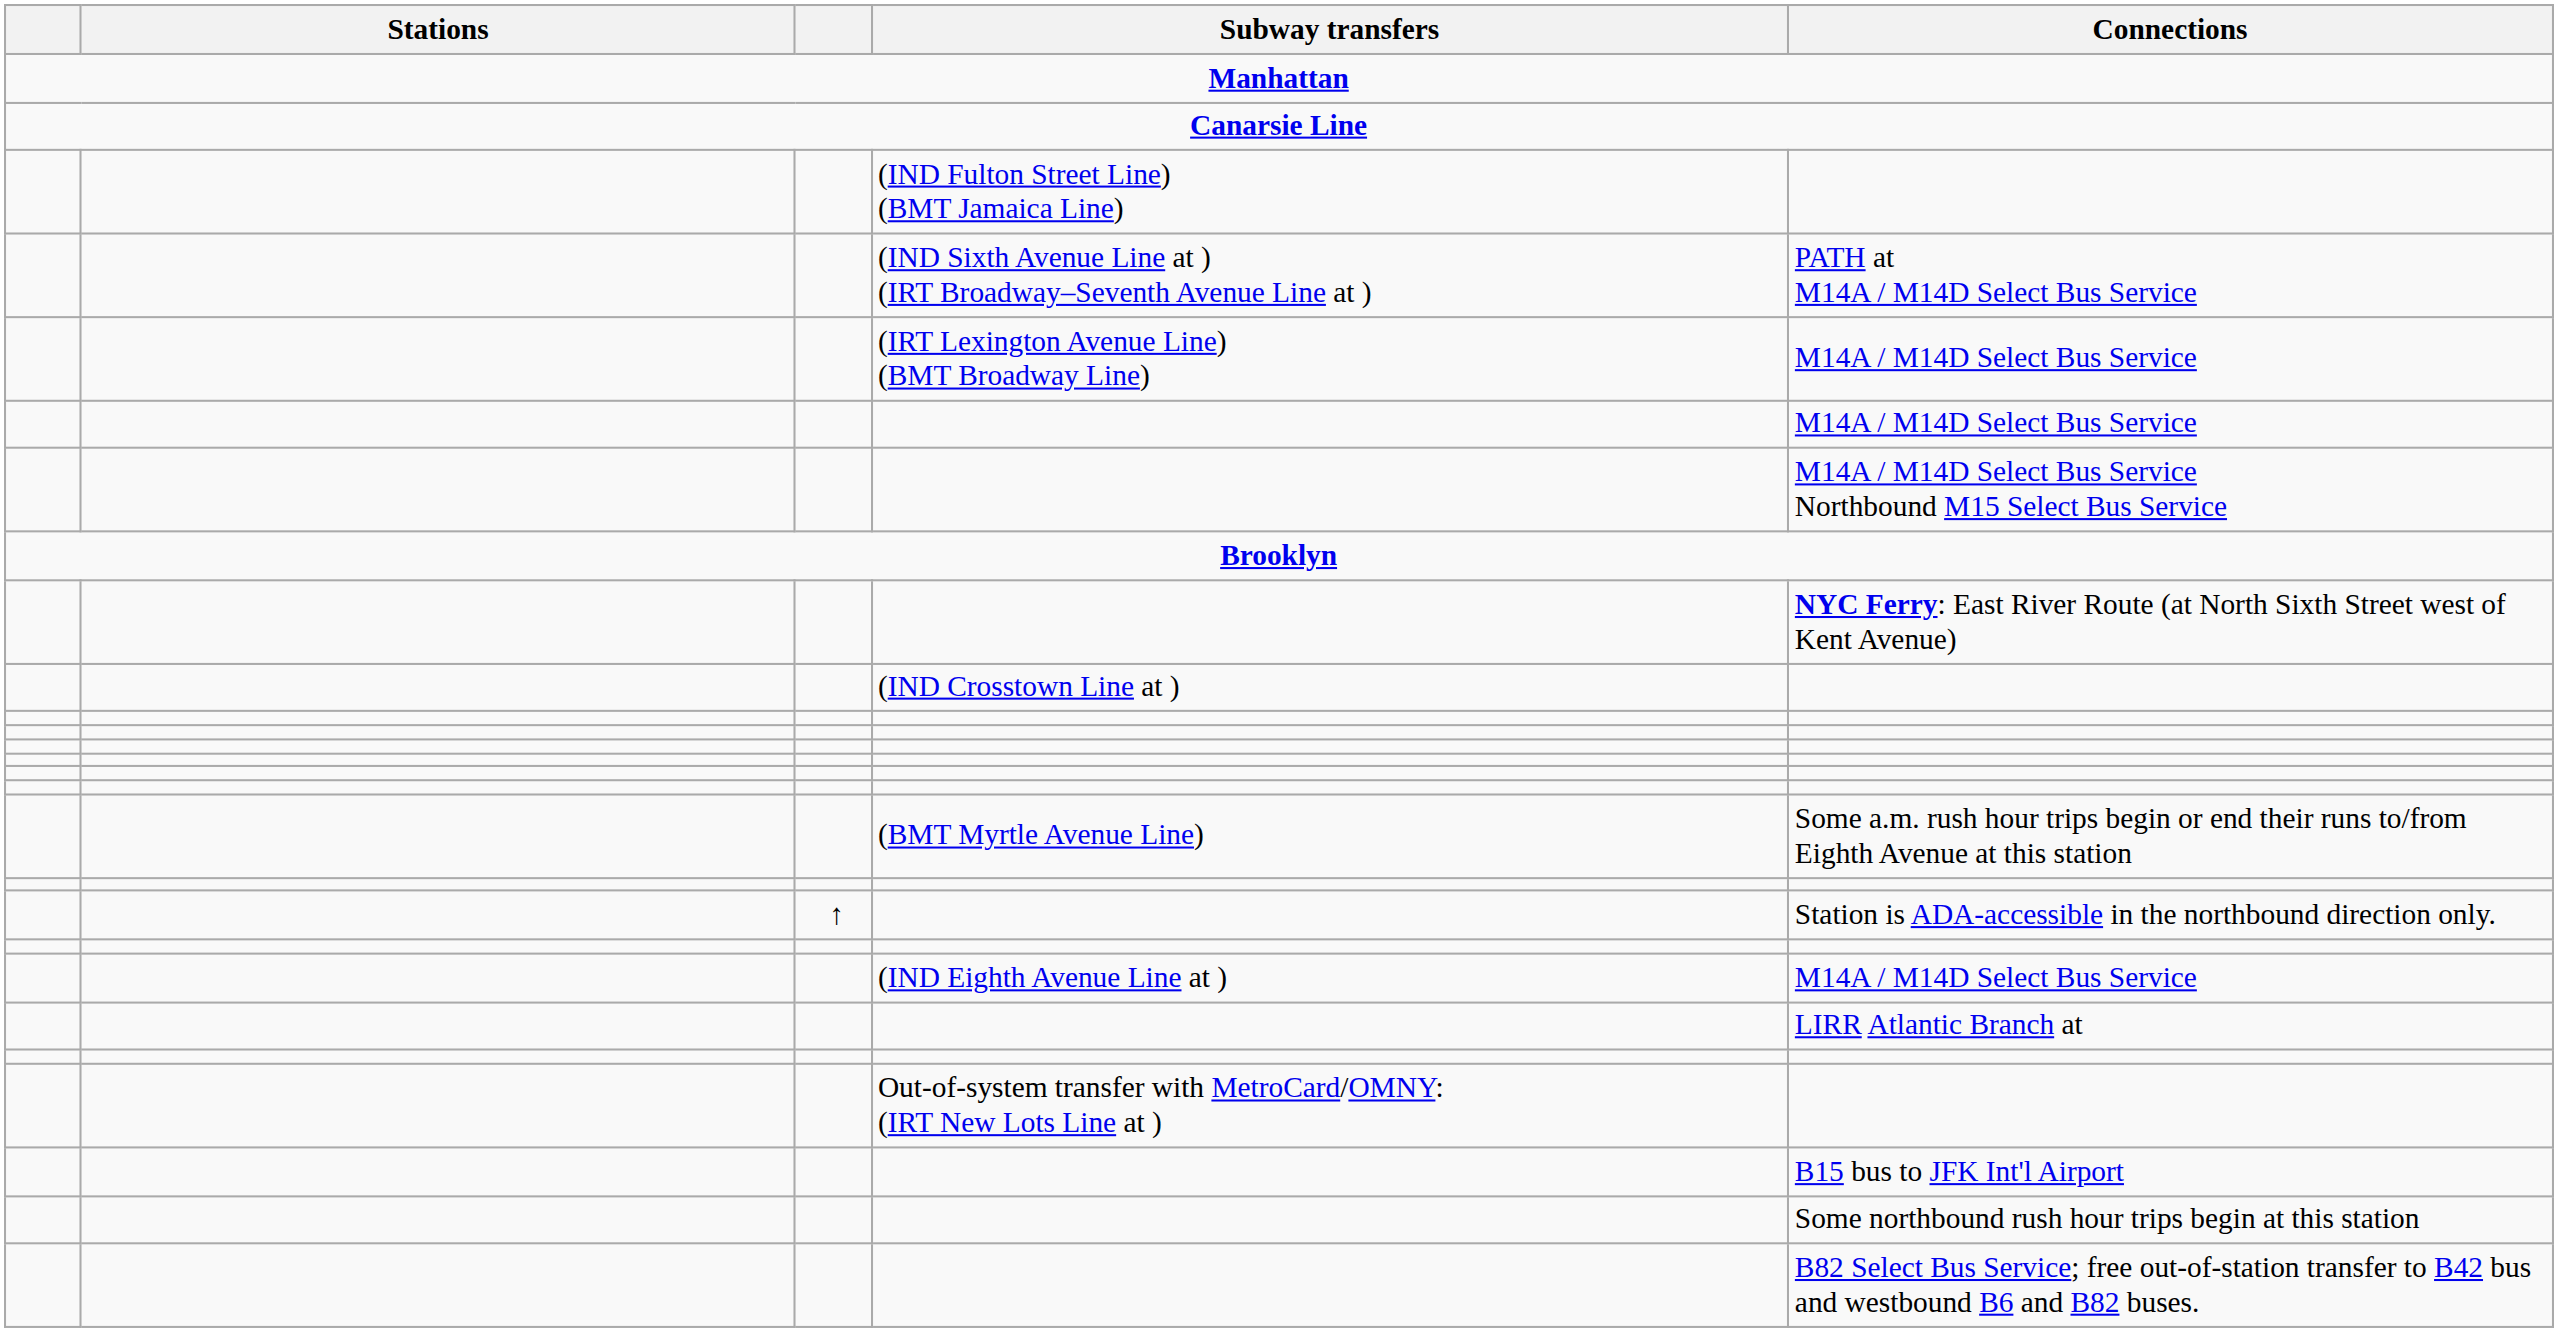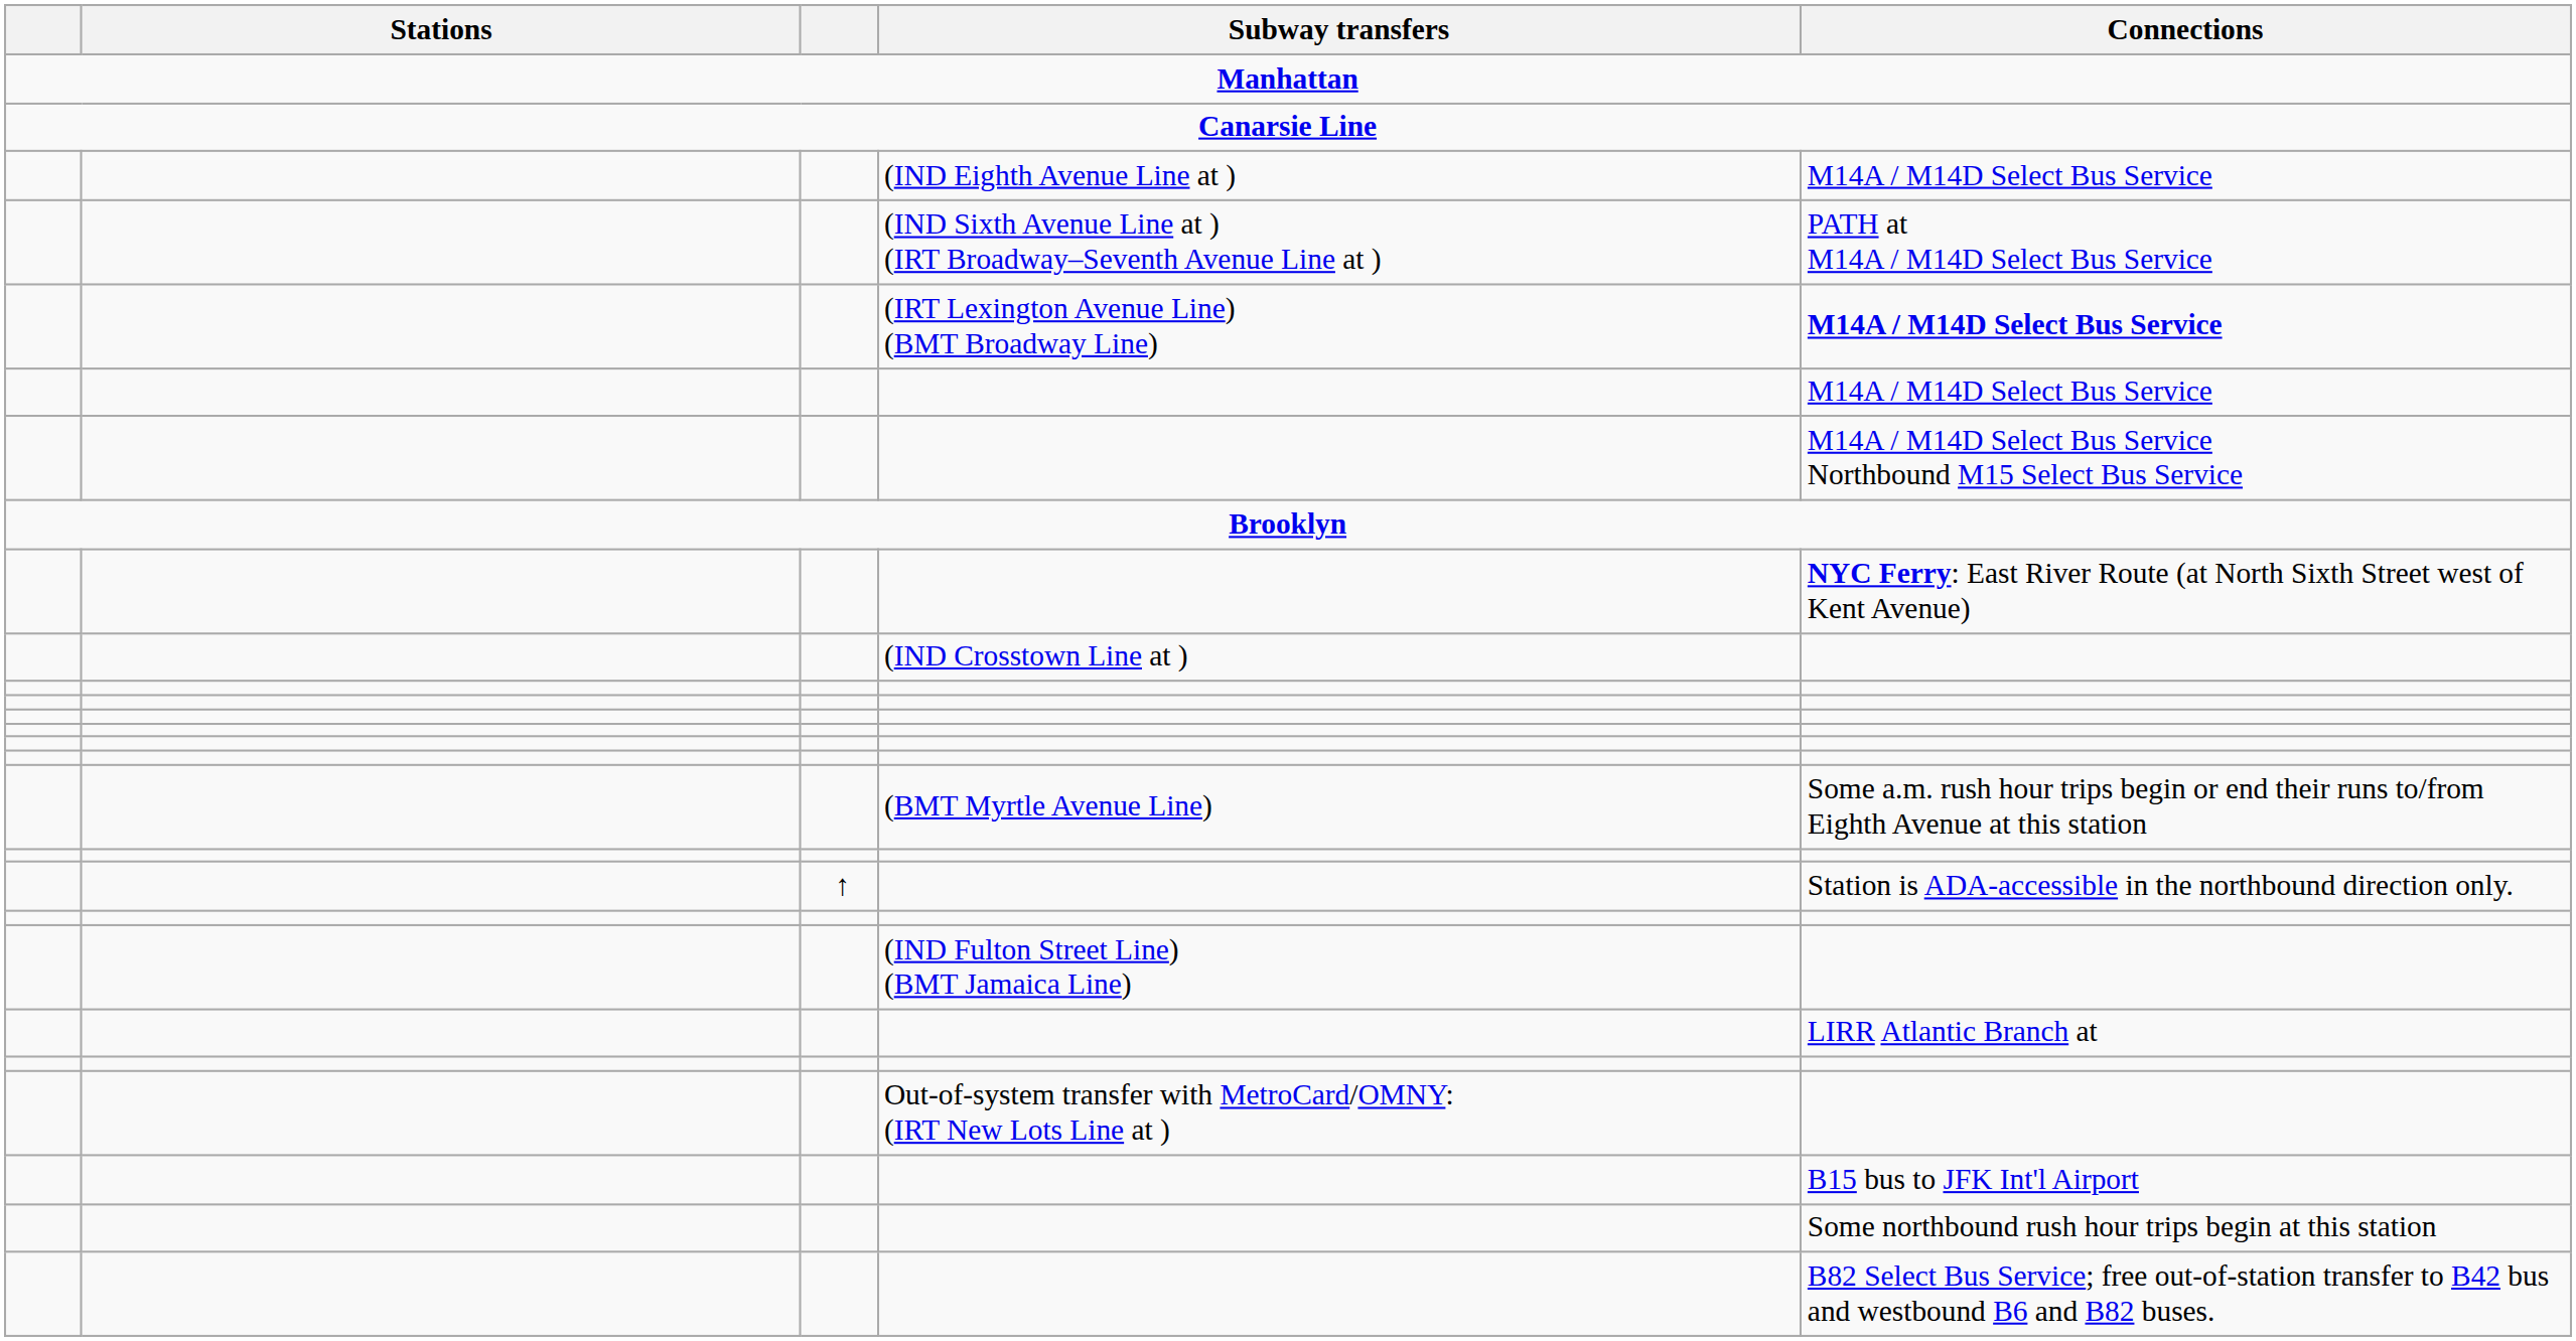 <table class="wikitable collapsible" style="font-size:90%" summary="Service information for the L train and its stations, including service times, ADA-accessibility, subway transfers, and non-subway connections.">
 <tr>
 <th style="width:3%;"></th>
 <th style="width:28%;">Stations</th>
 <th style="width:3%;"></th>
 <th style="width:36%;">Subway transfers</th>
 <th style="width:30%;">Connections</th>
 </tr>
 <tr>
 <td style="font-weight:bold; text-align:center" colspan="5"><a href='#'>Manhattan</a></td>
 </tr>
 <tr>
 <td style="font-weight:bold; text-align:center" colspan=5><a href='#'>Canarsie Line</a></td>
 </tr>
 <tr>
 <td align=center></td>
 <td></td>
-<td></td>
-<td> (<a href='#'>IND Fulton Street Line</a>)<br> (<a href='#'>BMT Jamaica Line</a>)</td>
-<td></td>
+<td align=center></td>
+<td> (<a href='#'>IND Eighth Avenue Line</a> at )</td>
+<td><a href='#'>M14A / M14D Select Bus Service</a></td>
 </tr>
 <tr>
 <td align=center></td>
 <td></td>
 <td align=center></td>
 <td> (<a href='#'>IND Sixth Avenue Line</a> at )<br> (<a href='#'>IRT Broadway–Seventh Avenue Line</a> at )</td>
 <td><a href='#'>PATH</a> at <br><a href='#'>M14A / M14D Select Bus Service</a></td>
 </tr>
 <tr>
 <td align=center></td>
 <td></td>
 <td align=center></td>
 <td> (<a href='#'>IRT Lexington Avenue Line</a>)<br> (<a href='#'>BMT Broadway Line</a>)</td>
-<td><a href='#'>M14A / M14D Select Bus Service</a></td>
+<td><strong><a href='#'>M14A / M14D Select Bus Service</a></strong></td>
 </tr>
 <tr>
 <td align=center></td>
 <td></td>
 <td></td>
 <td></td>
 <td><a href='#'>M14A / M14D Select Bus Service</a></td>
 </tr>
 <tr>
 <td align=center></td>
 <td></td>
 <td align=center></td>
 <td></td>
 <td><a href='#'>M14A / M14D Select Bus Service</a><br>Northbound <a href='#'>M15 Select Bus Service</a></td>
 </tr>
 <tr>
 <td style="font-weight:bold; text-align:center" colspan="5"><a href='#'>Brooklyn</a></td>
 </tr>
 <tr>
 <td align=center></td>
 <td></td>
 <td align=center></td>
 <td></td>
 <td> <strong><a href='#'>NYC Ferry</a></strong>: East River Route (at North Sixth Street west of Kent Avenue)</td>
 </tr>
 <tr>
 <td align=center></td>
 <td></td>
 <td align=center></td>
 <td> (<a href='#'>IND Crosstown Line</a> at )</td>
 <td></td>
 </tr>
 <tr>
 <td align=center></td>
 <td></td>
 <td></td>
 <td></td>
 <td></td>
 </tr>
 <tr>
 <td align=center></td>
 <td></td>
 <td align=center></td>
 <td></td>
 <td></td>
 </tr>
 <tr>
 <td align=center></td>
 <td></td>
 <td></td>
 <td></td>
 <td></td>
 </tr>
 <tr>
 <td align=center></td>
 <td></td>
 <td></td>
 <td></td>
 <td></td>
 </tr>
 <tr>
 <td align=center></td>
 <td></td>
 <td></td>
 <td></td>
 <td></td>
 </tr>
 <tr>
 <td align=center></td>
 <td></td>
 <td></td>
 <td></td>
 <td></td>
 </tr>
 <tr>
 <td align=center></td>
 <td></td>
 <td align=center></td>
 <td> (<a href='#'>BMT Myrtle Avenue Line</a>)</td>
 <td>Some a.m. rush hour trips begin or end their runs to/from Eighth Avenue at this station</td>
 </tr>
 <tr>
 <td align=center></td>
 <td></td>
 <td></td>
 <td></td>
 <td></td>
 </tr>
 <tr>
 <td align=center></td>
 <td></td>
 <td align=center> ↑</td>
 <td></td>
 <td>Station is <a href='#'>ADA-accessible</a> in the northbound direction only.</td>
 </tr>
 <tr>
 <td align=center></td>
 <td></td>
 <td></td>
 <td></td>
 <td></td>
 </tr>
 <tr>
 <td align=center></td>
 <td></td>
-<td align=center></td>
-<td> (<a href='#'>IND Eighth Avenue Line</a> at )</td>
-<td><a href='#'>M14A / M14D Select Bus Service</a></td>
+<td></td>
+<td> (<a href='#'>IND Fulton Street Line</a>)<br> (<a href='#'>BMT Jamaica Line</a>)</td>
+<td></td>
 </tr>
 <tr>
 <td align=center></td>
 <td></td>
 <td></td>
 <td></td>
 <td><a href='#'>LIRR</a> <a href='#'>Atlantic Branch</a> at </td>
 </tr>
 <tr>
 <td align=center></td>
 <td></td>
 <td></td>
 <td></td>
 <td></td>
 </tr>
 <tr>
 <td align=center></td>
 <td></td>
 <td align=center></td>
 <td>Out-of-system transfer with <a href='#'>MetroCard</a>/<a href='#'>OMNY</a>:<br> (<a href='#'>IRT New Lots Line</a> at )</td>
 <td></td>
 </tr>
 <tr>
 <td align=center></td>
 <td></td>
 <td></td>
 <td></td>
 <td><a href='#'>B15</a> bus to <a href='#'>JFK Int'l Airport</a></td>
 </tr>
 <tr>
 <td align=center></td>
 <td></td>
 <td></td>
 <td></td>
 <td>Some northbound rush hour trips begin at this station</td>
 </tr>
 <tr>
 <td align=center></td>
 <td></td>
 <td align=center></td>
 <td></td>
 <td><a href='#'>B82 Select Bus Service</a>; free out-of-station transfer to <a href='#'>B42</a> bus and westbound <a href='#'>B6</a> and <a href='#'>B82</a> buses.</td>
 </tr>
 </table>
